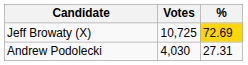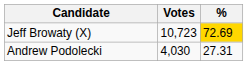 <table class="wikitable">
 <tr>
 <th bgcolor="#DDDDFF" width="200px">Candidate</th>
 <th bgcolor="#DDDDFF" width="50px">Votes</th>
 <th bgcolor="#DDDDFF" width="50px">%</th>
 </tr>
 <tr>
 <td>Jeff Browaty (X)</td>
-<td>10,725</td>
+<td>10,723</td>
 <td style="background: gold;">72.69</td>
 </tr>
 <tr>
 <td>Andrew Podolecki</td>
 <td>4,030</td>
 <td>27.31</td>
 </tr>
 </table>
